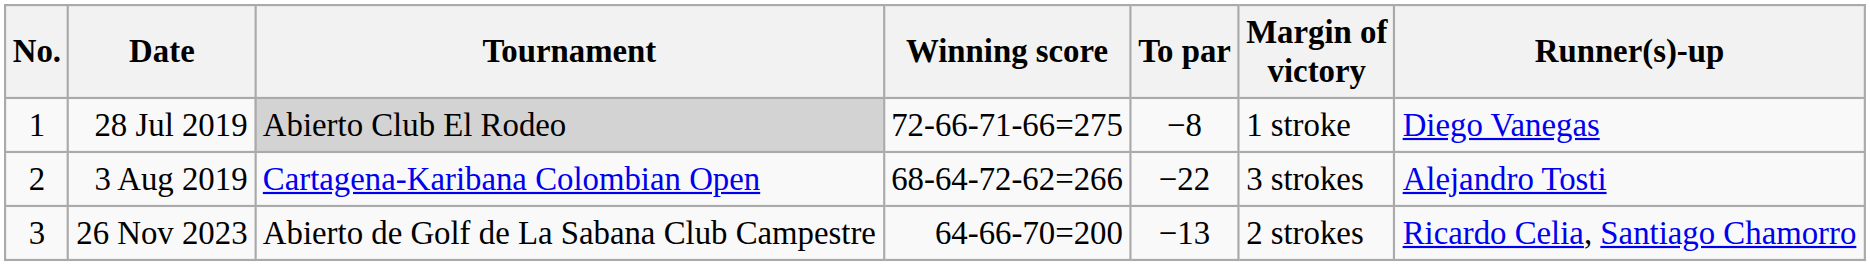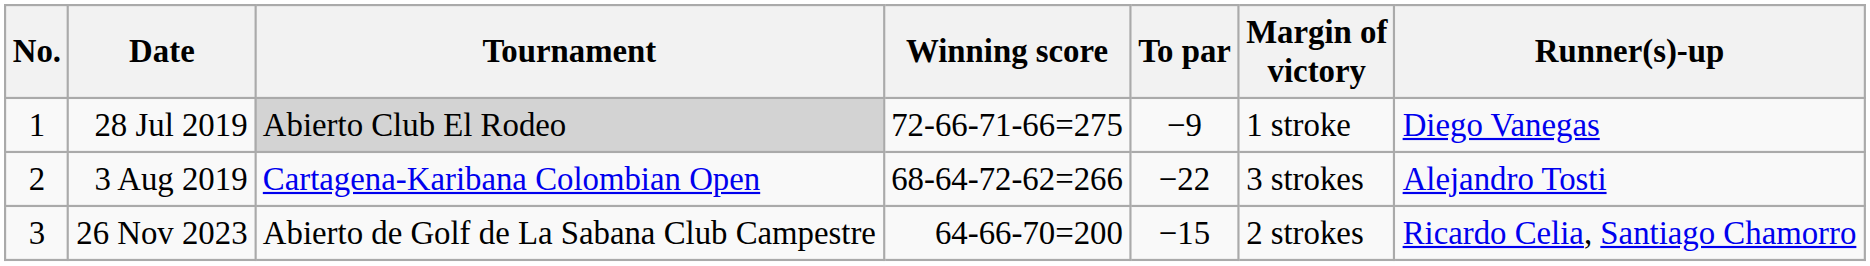 <table class="wikitable" style="font-size:95%;">
 <tr>
 <th>No.</th>
 <th>Date</th>
 <th>Tournament</th>
 <th>Winning score</th>
 <th>To par</th>
 <th>Margin of<br>victory</th>
 <th>Runner(s)-up</th>
 </tr>
 <tr>
 <td align=center>1</td>
 <td align=right>28 Jul 2019</td>
 <td style="background: lightgrey;">Abierto Club El Rodeo</td>
 <td align=right>72-66-71-66=275</td>
-<td align=center>−8</td>
+<td align=center>−9</td>
 <td>1 stroke</td>
 <td> <a href='#'>Diego Vanegas</a></td>
 </tr>
 <tr>
 <td align=center>2</td>
 <td align=right>3 Aug 2019</td>
 <td><a href='#'>Cartagena-Karibana Colombian Open</a></td>
 <td align=right>68-64-72-62=266</td>
 <td align=center>−22</td>
 <td>3 strokes</td>
 <td> <a href='#'>Alejandro Tosti</a></td>
 </tr>
 <tr>
 <td align=center>3</td>
 <td align=right>26 Nov 2023</td>
 <td>Abierto de Golf de La Sabana Club Campestre</td>
 <td align=right>64-66-70=200</td>
-<td align=center>−13</td>
+<td align=center>−15</td>
 <td>2 strokes</td>
 <td> <a href='#'>Ricardo Celia</a>,  <a href='#'>Santiago Chamorro</a></td>
 </tr>
 </table>
